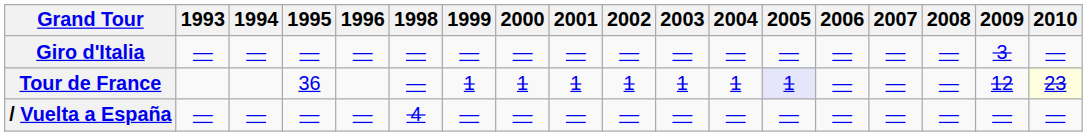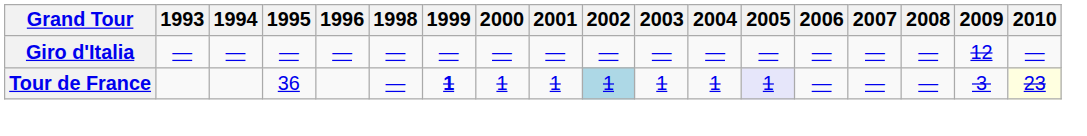 <table class="wikitable plainrowheaders">
 <tr>
 <th scope="col"><a href='#'>Grand Tour</a></th>
 <th scope="col">1993</th>
 <th scope="col">1994</th>
 <th scope="col">1995</th>
 <th scope="col">1996</th>
 <th scope="col">1998</th>
 <th scope="col">1999</th>
 <th scope="col">2000</th>
 <th scope="col">2001</th>
 <th scope="col">2002</th>
 <th scope="col">2003</th>
 <th scope="col">2004</th>
 <th scope="col">2005</th>
 <th scope="col">2006</th>
 <th scope="col">2007</th>
 <th scope="col">2008</th>
 <th scope="col">2009</th>
 <th scope="col">2010</th>
 </tr>
 <tr style="text-align:center;">
 <th scope="row"> <a href='#'>Giro d'Italia</a></th>
 <td><a href='#'>—</a></td>
 <td><a href='#'>—</a></td>
 <td><a href='#'>—</a></td>
 <td><a href='#'>—</a></td>
 <td><a href='#'>—</a></td>
 <td><a href='#'>—</a></td>
 <td><a href='#'>—</a></td>
 <td><a href='#'>—</a></td>
 <td><a href='#'>—</a></td>
 <td><a href='#'>—</a></td>
 <td><a href='#'>—</a></td>
 <td><a href='#'>—</a></td>
 <td><a href='#'>—</a></td>
 <td><a href='#'>—</a></td>
 <td><a href='#'>—</a></td>
-<td><a href='#'><s> 3 </s></a></td>
+<td><a href='#'><s>12</s></a></td>
 <td><a href='#'>—</a></td>
 </tr>
 <tr style="text-align:center;">
 <th scope="row"> <a href='#'>Tour de France</a></th>
 <td><a href='#'></a></td>
 <td><a href='#'></a></td>
 <td><a href='#'>36</a></td>
 <td><a href='#'></a></td>
 <td><a href='#'>—</a></td>
+<td><strong><a href='#'><s>1</s></a></strong></td>
 <td><a href='#'><s>1</s></a></td>
 <td><a href='#'><s>1</s></a></td>
-<td><a href='#'><s>1</s></a></td>
-<td><a href='#'><s>1</s></a></td>
+<td style="background: lightblue;"><a href='#'><s>1</s></a></td>
 <td><a href='#'><s>1</s></a></td>
 <td><a href='#'><s>1</s></a></td>
 <td style="background: lavender;"><a href='#'><s>1</s></a></td>
 <td><a href='#'>—</a></td>
 <td><a href='#'>—</a></td>
 <td><a href='#'>—</a></td>
-<td><a href='#'><s>12</s></a></td>
+<td><a href='#'><s> 3 </s></a></td>
 <td style="background: lightyellow;"><a href='#'><s>23</s></a></td>
 </tr>
-<tr style="text-align:center;">
-<th scope="row">/ <a href='#'>Vuelta a España</a></th>
-<td><a href='#'>—</a></td>
-<td><a href='#'>—</a></td>
-<td><a href='#'>—</a></td>
-<td><a href='#'>—</a></td>
-<td style="background:#dddff;"><a href='#'><s> 4 </s></a></td>
-<td><a href='#'>—</a></td>
-<td><a href='#'>—</a></td>
-<td><a href='#'>—</a></td>
-<td><a href='#'>—</a></td>
-<td><a href='#'>—</a></td>
-<td><a href='#'>—</a></td>
-<td><a href='#'>—</a></td>
-<td><a href='#'>—</a></td>
-<td><a href='#'>—</a></td>
-<td><a href='#'>—</a></td>
-<td><a href='#'>—</a></td>
-<td><a href='#'>—</a></td>
-</tr>
 </table>
